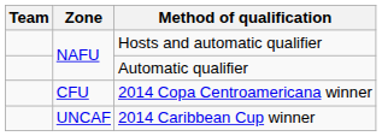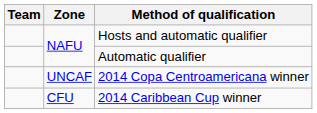 <table class="wikitable">
 <tr>
 <th>Team</th>
 <th>Zone</th>
 <th>Method of qualification</th>
 </tr>
 <tr>
 <td></td>
 <td rowspan=2><a href='#'>NAFU</a></td>
 <td>Hosts and automatic qualifier</td>
 </tr>
 <tr>
 <td></td>
 <td>Automatic qualifier</td>
 </tr>
 <tr>
 <td></td>
-<td><a href='#'>CFU</a></td>
+<td><a href='#'>UNCAF</a></td>
 <td><a href='#'>2014 Copa Centroamericana</a> winner</td>
 </tr>
 <tr>
 <td></td>
-<td><a href='#'>UNCAF</a></td>
+<td><a href='#'>CFU</a></td>
 <td><a href='#'>2014 Caribbean Cup</a> winner</td>
 </tr>
 </table>
